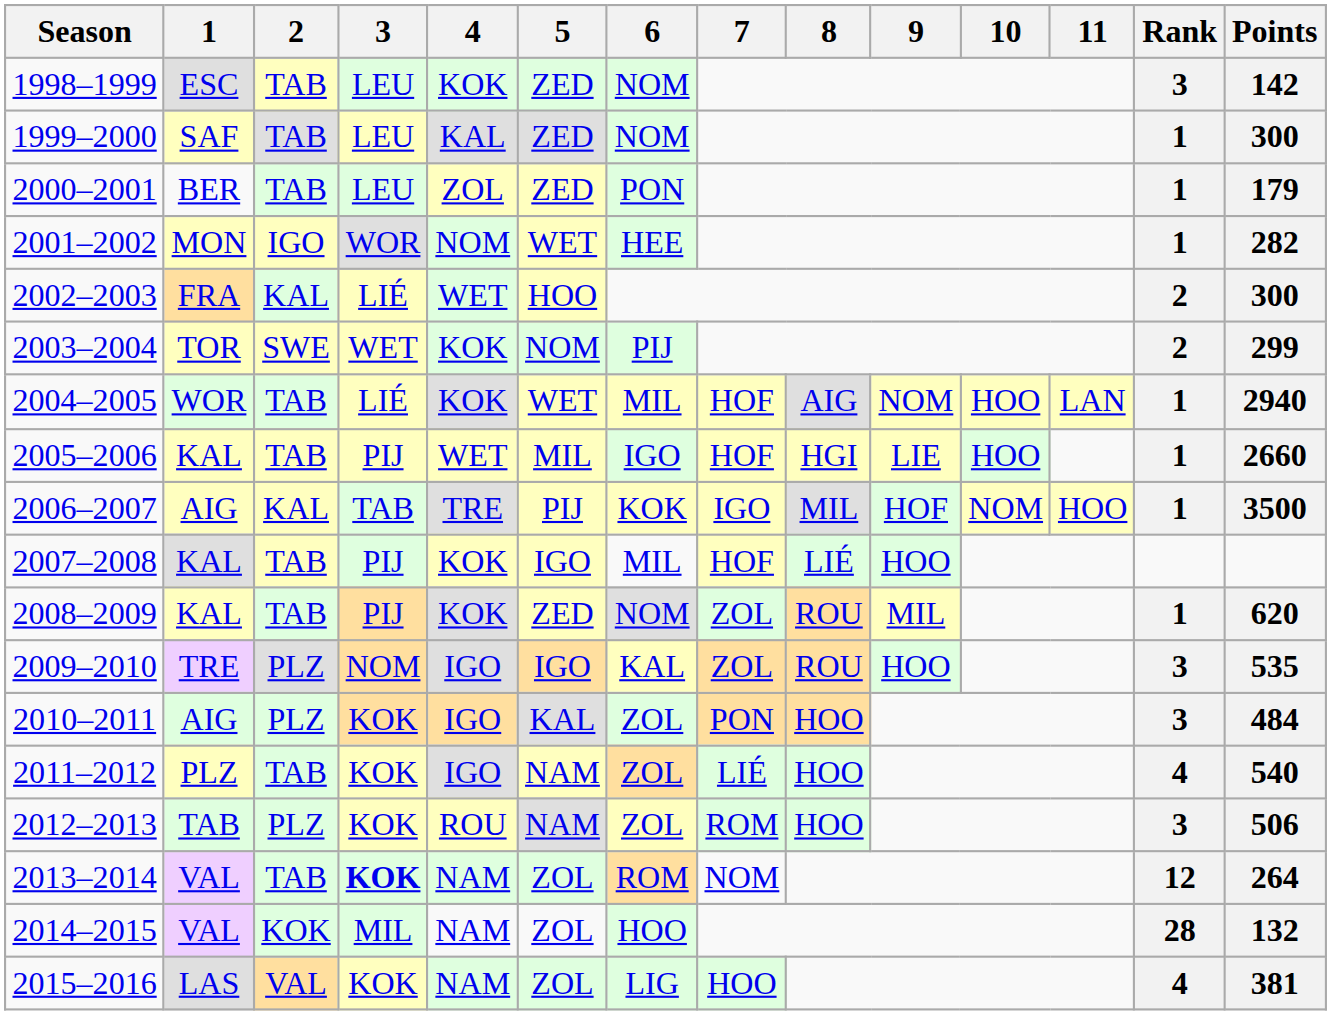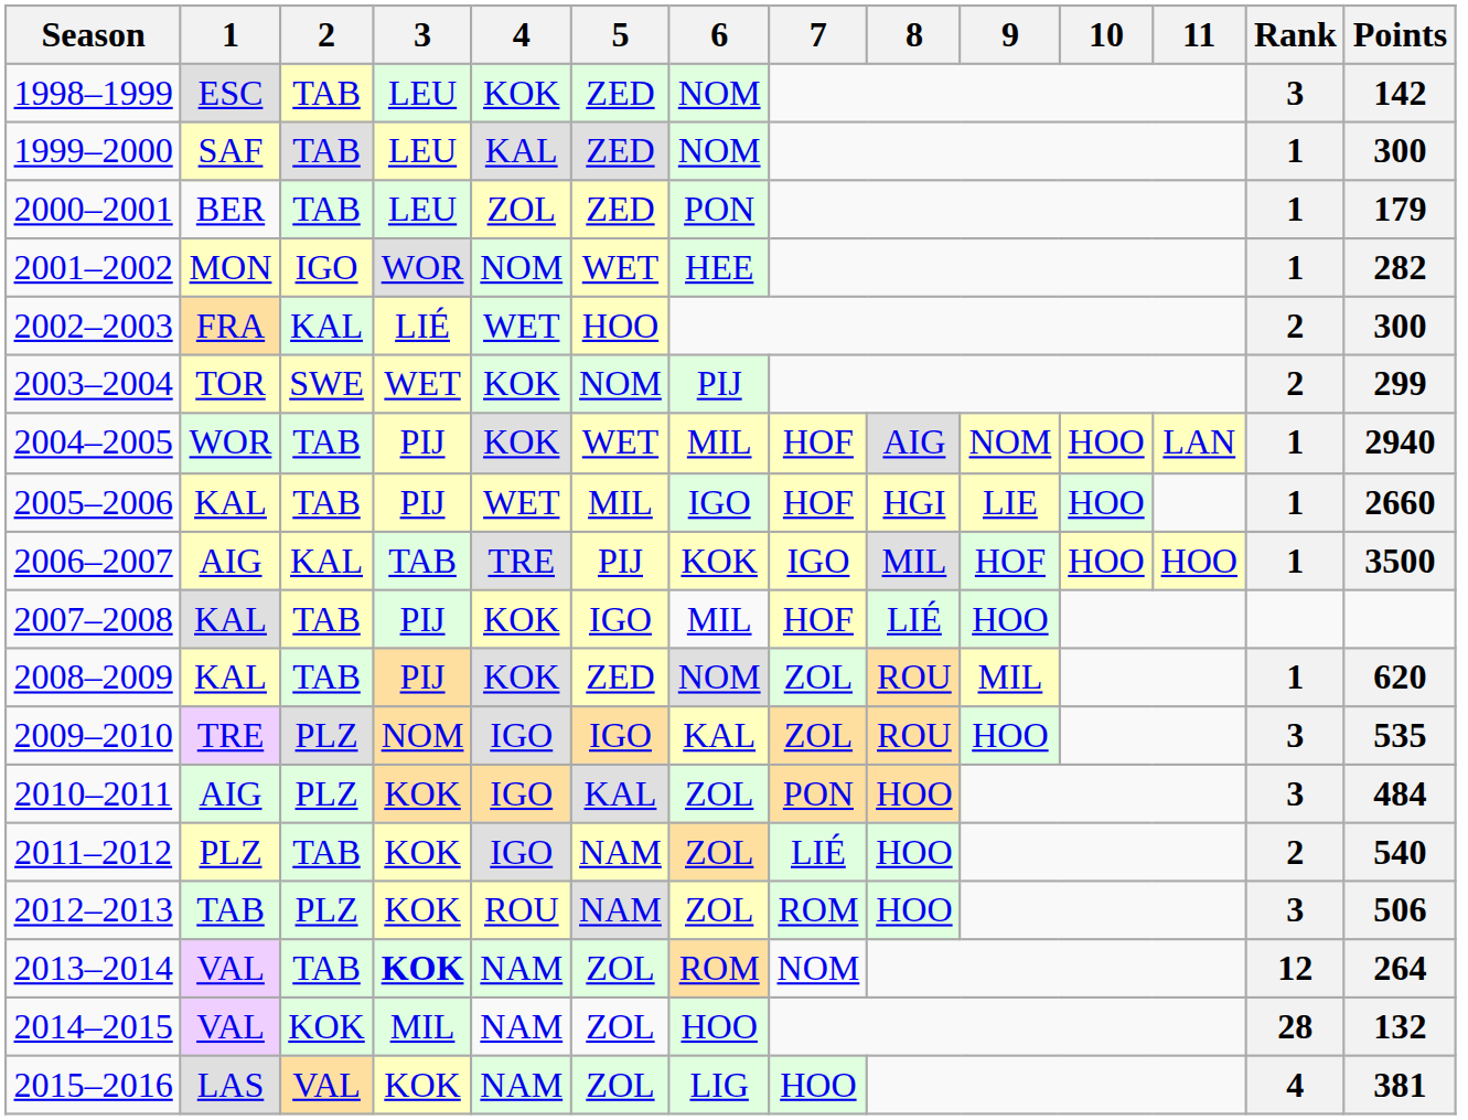 <table class="wikitable" style="text-align:center; font-size:95%">
 <tr>
 <th>Season</th>
 <th>1</th>
 <th>2</th>
 <th>3</th>
 <th>4</th>
 <th>5</th>
 <th>6</th>
 <th>7</th>
 <th>8</th>
 <th>9</th>
 <th>10</th>
 <th>11</th>
 <th>Rank</th>
 <th>Points</th>
 </tr>
 <tr>
 <td><a href='#'>1998–1999</a></td>
 <td bgcolor="#DFDFDF"><a href='#'>ESC</a> <br></td>
 <td bgcolor="#FFFFBF"><a href='#'>TAB</a> <br></td>
 <td bgcolor="#DFFFDF"><a href='#'>LEU</a> <br></td>
 <td bgcolor="#DFFFDF"><a href='#'>KOK</a> <br></td>
 <td bgcolor="#DFFFDF"><a href='#'>ZED</a> <br></td>
 <td bgcolor="#DFFFDF"><a href='#'>NOM</a> <br></td>
 <td colspan=5></td>
 <th>3</th>
 <th>142</th>
 </tr>
 <tr>
 <td><a href='#'>1999–2000</a></td>
 <td bgcolor="#FFFFBF"><a href='#'>SAF</a> <br></td>
 <td bgcolor="#DFDFDF"><a href='#'>TAB</a> <br></td>
 <td bgcolor="#FFFFBF"><a href='#'>LEU</a> <br></td>
 <td bgcolor="#DFDFDF"><a href='#'>KAL</a> <br></td>
 <td bgcolor="#DFDFDF"><a href='#'>ZED</a> <br></td>
 <td bgcolor="#DFFFDF"><a href='#'>NOM</a> <br></td>
 <td colspan=5></td>
 <th>1</th>
 <th>300</th>
 </tr>
 <tr>
 <td><a href='#'>2000–2001</a></td>
 <td><a href='#'>BER</a> <br></td>
 <td bgcolor="#DFFFDF"><a href='#'>TAB</a> <br></td>
 <td bgcolor="#DFFFDF"><a href='#'>LEU</a> <br></td>
 <td bgcolor="#FFFFBF"><a href='#'>ZOL</a> <br></td>
 <td bgcolor="#FFFFBF"><a href='#'>ZED</a> <br></td>
 <td bgcolor="#DFFFDF"><a href='#'>PON</a> <br></td>
 <td colspan=5></td>
 <th>1</th>
 <th>179</th>
 </tr>
 <tr>
 <td><a href='#'>2001–2002</a></td>
 <td bgcolor="#FFFFBF"><a href='#'>MON</a> <br></td>
 <td bgcolor="#FFFFBF"><a href='#'>IGO</a> <br></td>
 <td bgcolor="#DFDFDF"><a href='#'>WOR</a> <br></td>
 <td bgcolor="#DFFFDF"><a href='#'>NOM</a> <br></td>
 <td bgcolor="#FFFFBF"><a href='#'>WET</a> <br></td>
 <td bgcolor="#DFFFDF"><a href='#'>HEE</a> <br></td>
 <td colspan=5></td>
 <th>1</th>
 <th>282</th>
 </tr>
 <tr>
 <td><a href='#'>2002–2003</a></td>
 <td bgcolor="#FFDF9F"><a href='#'>FRA</a> <br></td>
 <td bgcolor="#DFFFDF"><a href='#'>KAL</a> <br></td>
 <td bgcolor="#FFFFBF"><a href='#'>LIÉ</a> <br></td>
 <td bgcolor="#DFFFDF"><a href='#'>WET</a> <br></td>
 <td bgcolor="#FFFFBF"><a href='#'>HOO</a> <br></td>
 <td colspan=6></td>
 <th>2</th>
 <th>300</th>
 </tr>
 <tr>
 <td><a href='#'>2003–2004</a></td>
 <td bgcolor="#FFFFBF"><a href='#'>TOR</a> <br></td>
 <td bgcolor="#FFFFBF"><a href='#'>SWE</a> <br></td>
 <td bgcolor="#FFFFBF"><a href='#'>WET</a> <br></td>
 <td bgcolor="#DFFFDF"><a href='#'>KOK</a> <br></td>
 <td bgcolor="#DFFFDF"><a href='#'>NOM</a> <br></td>
 <td bgcolor="#DFFFDF"><a href='#'>PIJ</a> <br></td>
 <td colspan=5></td>
 <th>2</th>
 <th>299</th>
 </tr>
 <tr>
 <td><a href='#'>2004–2005</a></td>
 <td bgcolor="#DFFFDF"><a href='#'>WOR</a> <br></td>
 <td bgcolor="#DFFFDF"><a href='#'>TAB</a> <br></td>
-<td bgcolor="#FFFFBF"><a href='#'>LIÉ</a> <br></td>
+<td bgcolor="#FFFFBF"><a href='#'>PIJ</a> <br></td>
 <td bgcolor="#DFDFDF"><a href='#'>KOK</a> <br></td>
 <td bgcolor="#FFFFBF"><a href='#'>WET</a> <br></td>
 <td bgcolor="#FFFFBF"><a href='#'>MIL</a> <br></td>
 <td bgcolor="#FFFFBF"><a href='#'>HOF</a> <br></td>
 <td bgcolor="#DFDFDF"><a href='#'>AIG</a> <br></td>
 <td bgcolor="#FFFFBF"><a href='#'>NOM</a> <br></td>
 <td bgcolor="#FFFFBF"><a href='#'>HOO</a> <br></td>
 <td bgcolor="#FFFFBF"><a href='#'>LAN</a> <br></td>
 <th>1</th>
 <th>2940</th>
 </tr>
 <tr>
 <td><a href='#'>2005–2006</a></td>
 <td bgcolor="#FFFFBF"><a href='#'>KAL</a> <br></td>
 <td bgcolor="#FFFFBF"><a href='#'>TAB</a> <br></td>
 <td bgcolor="#FFFFBF"><a href='#'>PIJ</a> <br></td>
 <td bgcolor="#FFFFBF"><a href='#'>WET</a> <br></td>
 <td bgcolor="#FFFFBF"><a href='#'>MIL</a> <br></td>
 <td bgcolor="#DFFFDF"><a href='#'>IGO</a> <br></td>
 <td bgcolor="#FFFFBF"><a href='#'>HOF</a> <br></td>
 <td bgcolor="#FFFFBF"><a href='#'>HGI</a> <br></td>
 <td bgcolor="#FFFFBF"><a href='#'>LIE</a> <br></td>
 <td bgcolor="#DFFFDF"><a href='#'>HOO</a> <br></td>
 <td></td>
 <th>1</th>
 <th>2660</th>
 </tr>
 <tr>
 <td><a href='#'>2006–2007</a></td>
 <td bgcolor="#FFFFBF"><a href='#'>AIG</a> <br></td>
 <td bgcolor="#FFFFBF"><a href='#'>KAL</a> <br></td>
 <td bgcolor="#DFFFDF"><a href='#'>TAB</a> <br></td>
 <td bgcolor="#DFDFDF"><a href='#'>TRE</a> <br></td>
 <td bgcolor="#FFFFBF"><a href='#'>PIJ</a> <br></td>
 <td bgcolor="#FFFFBF"><a href='#'>KOK</a> <br></td>
 <td bgcolor="#FFFFBF"><a href='#'>IGO</a> <br></td>
 <td bgcolor="#DFDFDF"><a href='#'>MIL</a> <br></td>
 <td bgcolor="#DFFFDF"><a href='#'>HOF</a> <br></td>
-<td bgcolor="#FFFFBF"><a href='#'>NOM</a> <br></td>
+<td bgcolor="#FFFFBF"><a href='#'>HOO</a> <br></td>
 <td bgcolor="#FFFFBF"><a href='#'>HOO</a> <br></td>
 <th>1</th>
 <th>3500</th>
 </tr>
 <tr>
 <td><a href='#'>2007–2008</a></td>
 <td bgcolor="#DFDFDF"><a href='#'>KAL</a> <br></td>
 <td bgcolor="#FFFFBF"><a href='#'>TAB</a> <br></td>
 <td bgcolor="#DFFFDF"><a href='#'>PIJ</a> <br></td>
 <td bgcolor="#FFFFBF"><a href='#'>KOK</a> <br></td>
 <td bgcolor="#FFFFBF"><a href='#'>IGO</a> <br></td>
 <td><a href='#'>MIL</a> <br></td>
 <td bgcolor="#FFFFBF"><a href='#'>HOF</a> <br></td>
 <td bgcolor="#DFFFDF"><a href='#'>LIÉ</a> <br></td>
 <td bgcolor="#DFFFDF"><a href='#'>HOO</a> <br></td>
 <td colspan=2></td>
 <td></td>
 <td></td>
 </tr>
 <tr>
 <td><a href='#'>2008–2009</a></td>
 <td bgcolor="#FFFFBF"><a href='#'>KAL</a> <br></td>
 <td bgcolor="#DFFFDF"><a href='#'>TAB</a> <br></td>
 <td bgcolor="#FFDF9F"><a href='#'>PIJ</a> <br></td>
 <td bgcolor="#DFDFDF"><a href='#'>KOK</a> <br></td>
 <td bgcolor="#FFFFBF"><a href='#'>ZED</a> <br></td>
 <td bgcolor="#DFDFDF"><a href='#'>NOM</a> <br></td>
 <td bgcolor="#DFFFDF"><a href='#'>ZOL</a> <br></td>
 <td bgcolor="#FFDF9F"><a href='#'>ROU</a> <br></td>
 <td bgcolor="#FFFFBF"><a href='#'>MIL</a> <br></td>
 <td colspan=2></td>
 <th>1</th>
 <th>620</th>
 </tr>
 <tr>
 <td><a href='#'>2009–2010</a></td>
 <td bgcolor="#efcfff"><a href='#'>TRE</a> <br></td>
 <td bgcolor="#DFDFDF"><a href='#'>PLZ</a> <br></td>
 <td bgcolor="#FFDF9F"><a href='#'>NOM</a> <br></td>
 <td bgcolor="#DFDFDF"><a href='#'>IGO</a> <br></td>
 <td bgcolor="#FFDF9F"><a href='#'>IGO</a> <br></td>
 <td bgcolor="#FFFFBF"><a href='#'>KAL</a> <br></td>
 <td bgcolor="#FFDF9F"><a href='#'>ZOL</a> <br></td>
 <td bgcolor="#FFDF9F"><a href='#'>ROU</a> <br></td>
 <td bgcolor="#DFFFDF"><a href='#'>HOO</a> <br></td>
 <td colspan=2></td>
 <th>3</th>
 <th>535</th>
 </tr>
 <tr>
 <td><a href='#'>2010–2011</a></td>
 <td bgcolor="#DFFFDF"><a href='#'>AIG</a> <br></td>
 <td bgcolor="#DFFFDF"><a href='#'>PLZ</a> <br></td>
 <td bgcolor="#FFDF9F"><a href='#'>KOK</a> <br></td>
 <td bgcolor="#FFDF9F"><a href='#'>IGO</a> <br></td>
 <td bgcolor="#DFDFDF"><a href='#'>KAL</a> <br></td>
 <td bgcolor="#DFFFDF"><a href='#'>ZOL</a> <br></td>
 <td bgcolor="#FFDF9F"><a href='#'>PON</a> <br></td>
 <td bgcolor="#FFDF9F"><a href='#'>HOO</a> <br></td>
 <td colspan=3></td>
 <th>3</th>
 <th>484</th>
 </tr>
 <tr>
 <td><a href='#'>2011–2012</a></td>
 <td bgcolor="#FFFFBF"><a href='#'>PLZ</a> <br></td>
 <td bgcolor="#DFFFDF"><a href='#'>TAB</a> <br></td>
 <td bgcolor="#FFFFBF"><a href='#'>KOK</a> <br></td>
 <td bgcolor="#DFDFDF"><a href='#'>IGO</a> <br></td>
 <td bgcolor="#FFFFBF"><a href='#'>NAM</a> <br></td>
 <td bgcolor="#FFDF9F"><a href='#'>ZOL</a> <br></td>
 <td bgcolor="#DFFFDF"><a href='#'>LIÉ</a> <br></td>
 <td bgcolor="#DFFFDF"><a href='#'>HOO</a> <br></td>
 <td colspan=3></td>
-<th>4</th>
+<th>2</th>
 <th>540</th>
 </tr>
 <tr>
 <td><a href='#'>2012–2013</a></td>
 <td bgcolor="#DFFFDF"><a href='#'>TAB</a> <br></td>
 <td bgcolor="#DFFFDF"><a href='#'>PLZ</a> <br></td>
 <td bgcolor="#FFFFBF"><a href='#'>KOK</a> <br></td>
 <td bgcolor="#FFFFBF"><a href='#'>ROU</a> <br></td>
 <td bgcolor="#DFDFDF"><a href='#'>NAM</a> <br></td>
 <td bgcolor="#FFFFBF"><a href='#'>ZOL</a> <br></td>
 <td bgcolor="#DFFFDF"><a href='#'>ROM</a> <br></td>
 <td bgcolor="#DFFFDF"><a href='#'>HOO</a> <br></td>
 <td colspan=3></td>
 <th>3</th>
 <th>506</th>
 </tr>
 <tr>
 <td><a href='#'>2013–2014</a></td>
 <td bgcolor="#efcfff"><a href='#'>VAL</a> <br></td>
 <td bgcolor="#DFFFDF"><a href='#'>TAB</a> <br></td>
 <td bgcolor="#DFFFDF"><strong><a href='#'>KOK</a> <br></strong></td>
 <td bgcolor="#DFFFDF"><a href='#'>NAM</a> <br></td>
 <td bgcolor="#DFFFDF"><a href='#'>ZOL</a> <br></td>
 <td bgcolor="#FFDF9F"><a href='#'>ROM</a> <br></td>
 <td><a href='#'>NOM</a> <br></td>
 <td colspan=4></td>
 <th>12</th>
 <th>264</th>
 </tr>
 <tr>
 <td><a href='#'>2014–2015</a></td>
 <td bgcolor="#efcfff"><a href='#'>VAL</a> <br></td>
 <td bgcolor="#DFFFDF"><a href='#'>KOK</a> <br></td>
 <td bgcolor="#DFFFDF"><a href='#'>MIL</a> <br></td>
 <td><a href='#'>NAM</a> <br></td>
 <td><a href='#'>ZOL</a> <br></td>
 <td bgcolor="#DFFFDF"><a href='#'>HOO</a> <br></td>
 <td colspan=5></td>
 <th>28</th>
 <th>132</th>
 </tr>
 <tr>
 <td><a href='#'>2015–2016</a></td>
 <td bgcolor="#DFDFDF"><a href='#'>LAS</a> <br></td>
 <td bgcolor="#FFDF9F"><a href='#'>VAL</a> <br></td>
 <td bgcolor="#FFFFBF"><a href='#'>KOK</a> <br></td>
 <td bgcolor="#DFFFDF"><a href='#'>NAM</a> <br></td>
 <td bgcolor="#DFFFDF"><a href='#'>ZOL</a> <br></td>
 <td bgcolor="#DFFFDF"><a href='#'>LIG</a> <br></td>
 <td bgcolor="#DFFFDF"><a href='#'>HOO</a> <br></td>
 <td colspan=4></td>
 <th>4</th>
 <th>381</th>
 </tr>
 </table>
